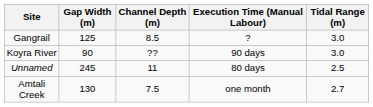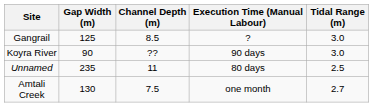 <table class="wikitable" style="text-align:center;">
 <tr>
 <th>Site</th>
 <th>Gap Width (m)</th>
 <th>Channel Depth (m)</th>
 <th>Execution Time (Manual Labour)</th>
 <th>Tidal Range (m)</th>
 </tr>
 <tr>
 <td>Gangrail</td>
 <td>125</td>
 <td>8.5</td>
 <td>?</td>
 <td>3.0</td>
 </tr>
 <tr>
 <td>Koyra River</td>
 <td>90</td>
 <td>??</td>
 <td>90 days</td>
 <td>3.0</td>
 </tr>
 <tr>
 <td><em>Unnamed</em></td>
-<td>245</td>
+<td>235</td>
 <td>11</td>
 <td>80 days</td>
 <td>2.5</td>
 </tr>
 <tr>
 <td>Amtali Creek</td>
 <td>130</td>
 <td>7.5</td>
 <td>one month</td>
 <td>2.7</td>
 </tr>
 </table>
